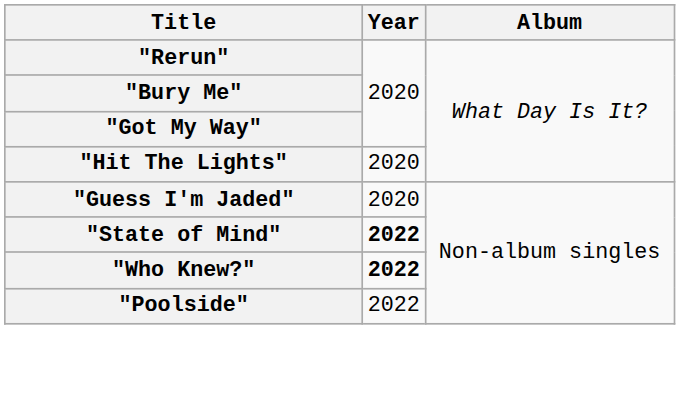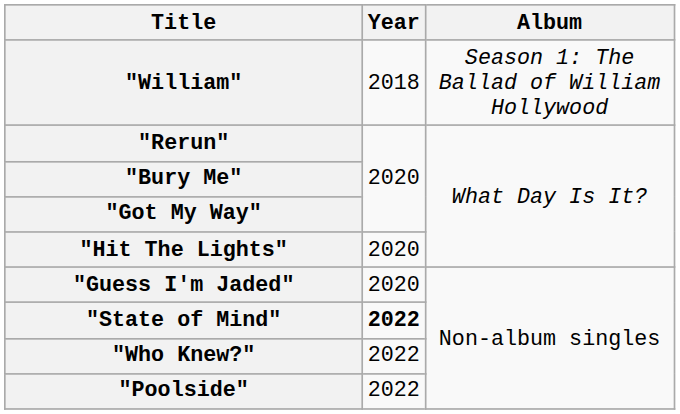 <table class="wikitable plainrowheaders" style="text-align:center;" border="1">
 <tr>
 <th scope="col" style="width:16em;">Title</th>
 <th scope="col" style="width:1em;">Year</th>
 <th scope="col" style="width:11em;">Album</th>
+</tr>
+<tr>
+<th scope="row">"William"</th>
+<td>2018</td>
+<td><em>Season 1: The Ballad of William Hollywood</em></td>
 </tr>
 <tr>
 <th scope="row">"Rerun"</th>
 <td rowspan="3">2020</td>
 <td rowspan="4"><em>What Day Is It?</em></td>
 </tr>
 <tr>
 <th scope="row">"Bury Me"</th>
 </tr>
 <tr>
 <th scope="row">"Got My Way"</th>
 </tr>
 <tr>
 <th scope="row">"Hit The Lights"</th>
 <td>2020</td>
 </tr>
 <tr>
 <th scope="row">"Guess I'm Jaded"</th>
 <td>2020</td>
 <td rowspan="4">Non-album singles</td>
 </tr>
 <tr>
 <th scope="row">"State of Mind"</th>
 <td><strong>2022</strong></td>
 </tr>
 <tr>
 <th scope="row">"Who Knew?"</th>
-<td><strong>2022</strong></td>
+<td>2022</td>
 </tr>
 <tr>
 <th scope="row">"Poolside"</th>
 <td>2022</td>
 </tr>
 </table>
